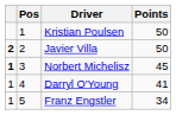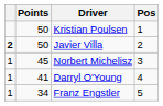 <table class="wikitable" style="font-size: 95%;">
 <tr>
 <th></th>
+<th>Points</th>
+<th>Driver</th>
 <th>Pos</th>
-<th>Driver</th>
-<th>Points</th>
 </tr>
 <tr>
 <td align="left"></td>
+<td align="right">50</td>
+<td> <a href='#'>Kristian Poulsen</a></td>
 <td>1</td>
-<td> <a href='#'>Kristian Poulsen</a></td>
-<td align="right">50</td>
 </tr>
 <tr>
 <td align="left"><strong> 2</strong></td>
+<td align="right">50</td>
+<td> <a href='#'>Javier Villa</a></td>
 <td>2</td>
-<td> <a href='#'>Javier Villa</a></td>
-<td align="right">50</td>
-</tr>
-<tr>
-<td align="left"><strong> 1</strong></td>
-<td>3</td>
-<td> <a href='#'>Norbert Michelisz</a></td>
-<td align="right">45</td>
 </tr>
 <tr>
 <td align="left"> 1</td>
-<td>4</td>
-<td> <a href='#'>Darryl O'Young</a></td>
-<td align="right">41</td>
+<td align="right">45</td>
+<td> <a href='#'>Norbert Michelisz</a></td>
+<td>3</td>
 </tr>
 <tr>
 <td align="left"> 1</td>
+<td align="right">41</td>
+<td> <a href='#'>Darryl O'Young</a></td>
+<td>4</td>
+</tr>
+<tr>
+<td align="left"> 1</td>
+<td align="right">34</td>
+<td> <a href='#'>Franz Engstler</a></td>
 <td>5</td>
-<td> <a href='#'>Franz Engstler</a></td>
-<td align="right">34</td>
 </tr>
 </table>
